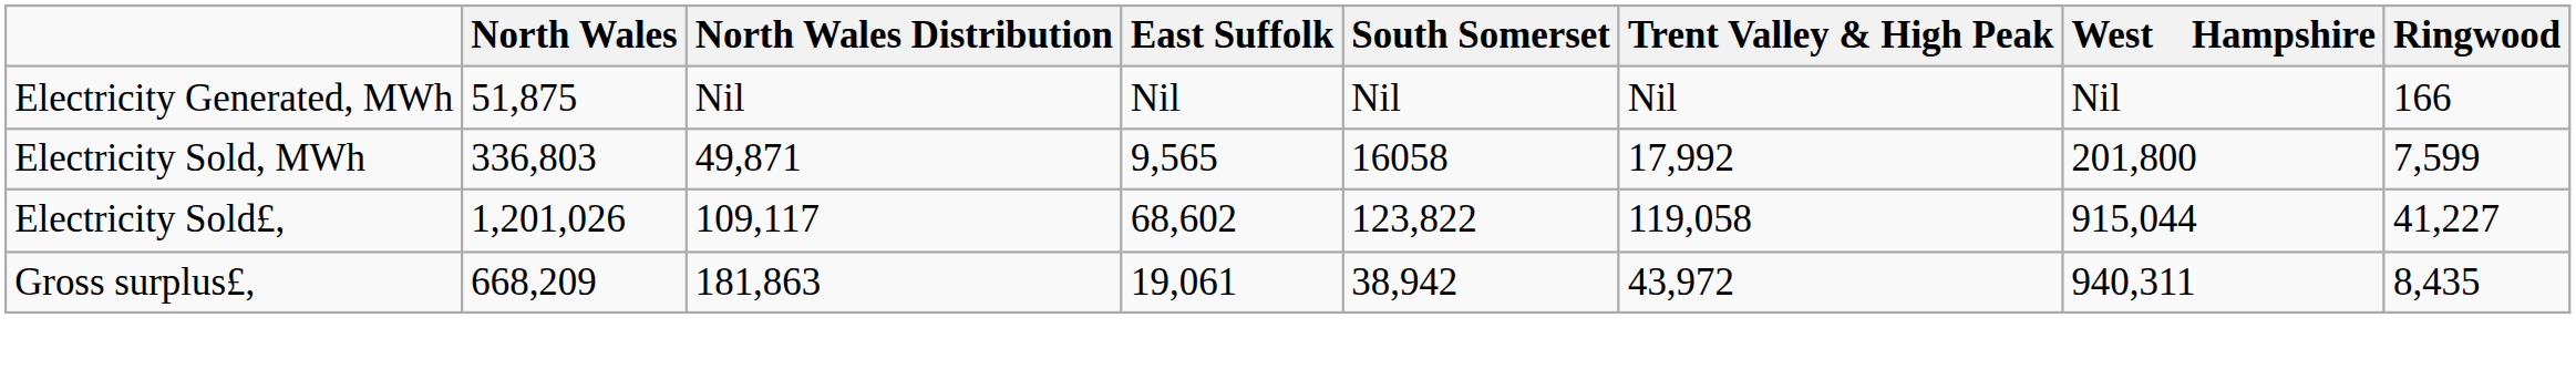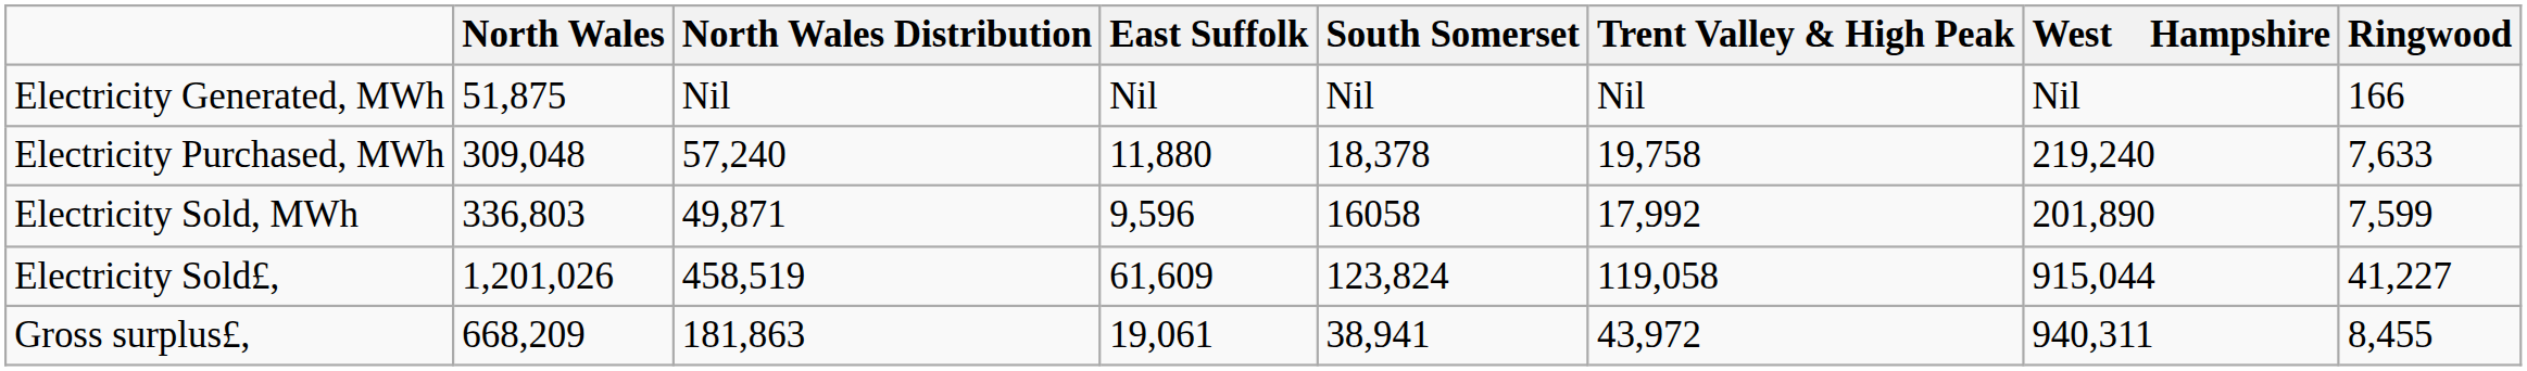 <table class="wikitable">
 <tr>
 <td></td>
 <th>North Wales</th>
 <th>North Wales Distribution</th>
 <th>East Suffolk</th>
 <th>South Somerset</th>
 <th>Trent Valley & High  Peak</th>
 <th>West    Hampshire</th>
 <th>Ringwood</th>
 </tr>
 <tr>
 <td>Electricity Generated, MWh</td>
 <td>51,875</td>
 <td>Nil</td>
 <td>Nil</td>
 <td>Nil</td>
 <td>Nil</td>
 <td>Nil</td>
 <td>166</td>
 </tr>
 <tr>
+<td>Electricity Purchased, MWh</td>
+<td>309,048</td>
+<td>57,240</td>
+<td>11,880</td>
+<td>18,378</td>
+<td>19,758</td>
+<td>219,240</td>
+<td>7,633</td>
+</tr>
+<tr>
 <td>Electricity Sold, MWh</td>
 <td>336,803</td>
 <td>49,871</td>
-<td>9,565</td>
+<td>9,596</td>
 <td>16058</td>
 <td>17,992</td>
-<td>201,800</td>
+<td>201,890</td>
 <td>7,599</td>
 </tr>
 <tr>
 <td>Electricity Sold£,</td>
 <td>1,201,026</td>
-<td>109,117</td>
-<td>68,602</td>
-<td>123,822</td>
+<td>458,519</td>
+<td>61,609</td>
+<td>123,824</td>
 <td>119,058</td>
 <td>915,044</td>
 <td>41,227</td>
 </tr>
 <tr>
 <td>Gross surplus£,</td>
 <td>668,209</td>
 <td>181,863</td>
 <td>19,061</td>
-<td>38,942</td>
+<td>38,941</td>
 <td>43,972</td>
 <td>940,311</td>
-<td>8,435</td>
+<td>8,455</td>
 </tr>
 </table>
